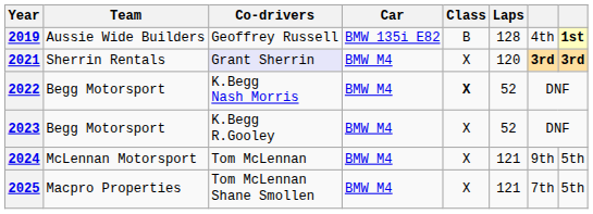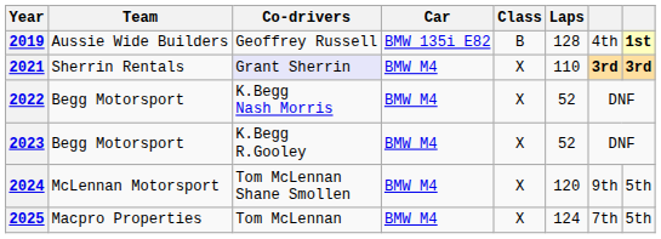 <table class="wikitable" style="font-size:90%; text-align:center">
 <tr>
 <th>Year</th>
 <th>Team</th>
 <th>Co-drivers</th>
 <th>Car</th>
 <th>Class</th>
 <th>Laps</th>
 <th></th>
 <th></th>
 </tr>
 <tr>
 <th><a href='#'>2019</a></th>
 <td align="left"> Aussie Wide Builders</td>
 <td align="left"> Geoffrey Russell</td>
 <td align="left"><a href='#'>BMW 135i E82</a></td>
 <td>B</td>
 <td align=center>128</td>
 <td>4th</td>
 <td style=background:#ffffbf><strong>1st</strong></td>
 </tr>
 <tr>
 <th><a href='#'>2021</a></th>
 <td align="left"> Sherrin Rentals</td>
 <td align="left" style="background: lavender;"> Grant Sherrin</td>
 <td align="left"><a href='#'>BMW M4</a></td>
 <td>X</td>
-<td align=center>120</td>
+<td align=center>110</td>
 <td style=background:#ffdf9f><strong>3rd</strong></td>
 <td style=background:#ffdf9f><strong>3rd</strong></td>
 </tr>
 <tr>
 <th><a href='#'>2022</a></th>
 <td align="left"> Begg Motorsport</td>
 <td align="left"> K.Begg<br> <a href='#'>Nash Morris</a></td>
 <td align="left"><a href='#'>BMW M4</a></td>
-<td><strong>X</strong></td>
+<td>X</td>
 <td align=center>52</td>
 <td align=center colspan=2>DNF</td>
 </tr>
 <tr>
 <th><a href='#'>2023</a></th>
 <td align="left"> Begg Motorsport</td>
 <td align="left"> K.Begg<br> R.Gooley</td>
 <td align="left"><a href='#'>BMW M4</a></td>
 <td>X</td>
 <td align=center>52</td>
 <td align=center colspan=2>DNF</td>
 </tr>
 <tr>
 <th><a href='#'>2024</a></th>
 <td align="left"> McLennan Motorsport</td>
-<td align="left"> Tom McLennan</td>
+<td align="left"> Tom McLennan<br> Shane Smollen</td>
 <td align="left"><a href='#'>BMW M4</a></td>
 <td>X</td>
-<td align=center>121</td>
+<td align=center>120</td>
 <td>9th</td>
 <td>5th</td>
 </tr>
 <tr>
 <th><a href='#'>2025</a></th>
 <td align="left"> Macpro Properties</td>
-<td align="left"> Tom McLennan<br> Shane Smollen</td>
+<td align="left"> Tom McLennan</td>
 <td align="left"><a href='#'>BMW M4</a></td>
 <td>X</td>
-<td align=center>121</td>
+<td align=center>124</td>
 <td>7th</td>
 <td>5th</td>
 </tr>
 </table>
